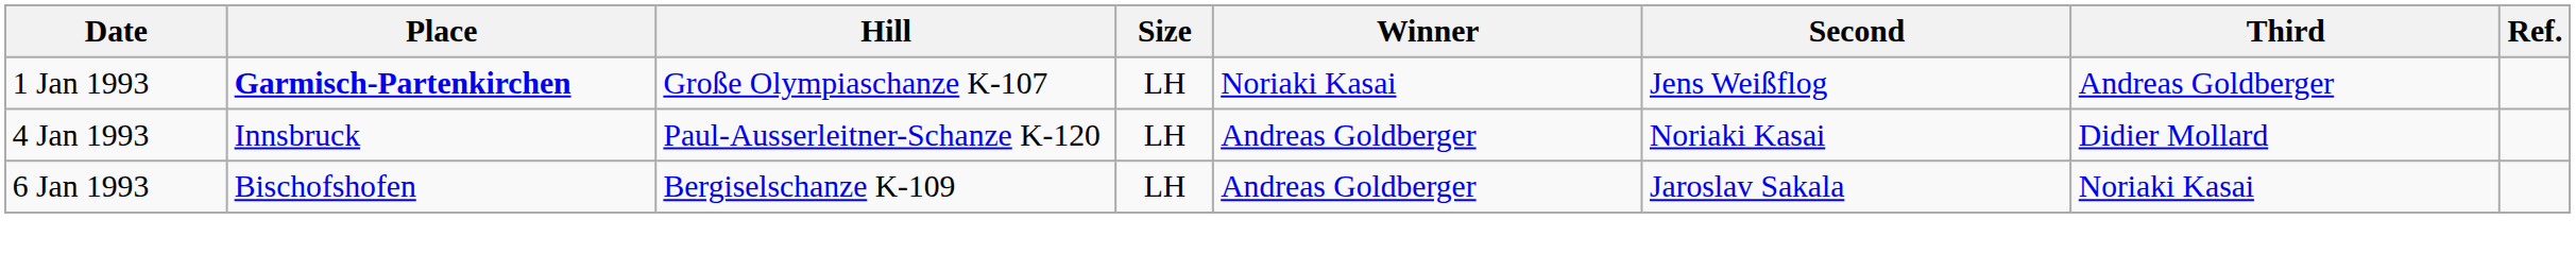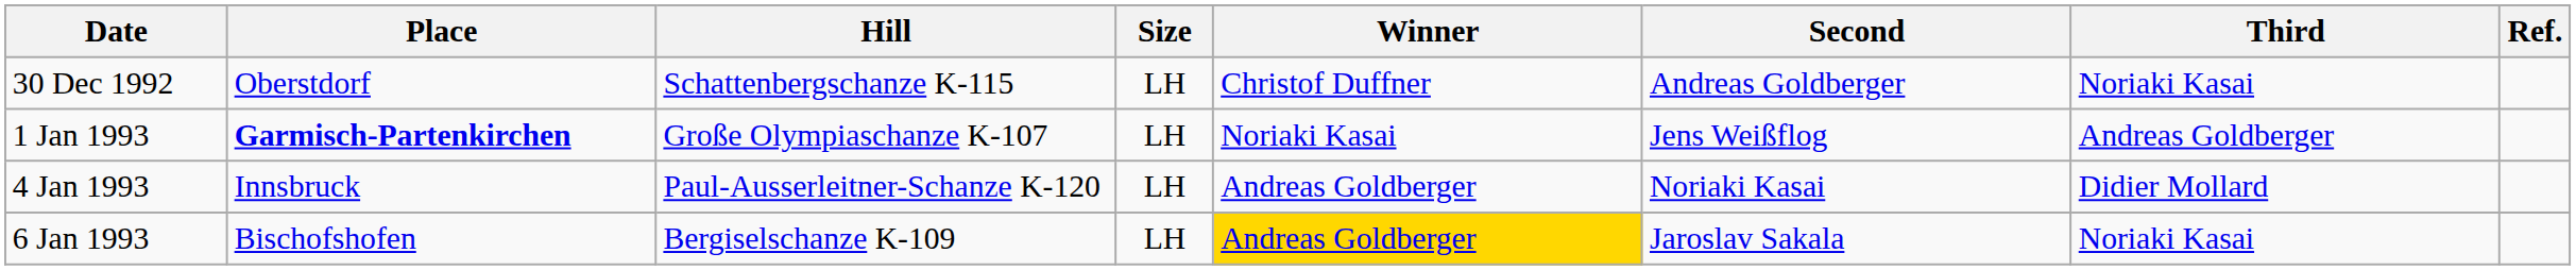 <table class="wikitable" style="font-size:95%;">
 <tr>
 <th width="100">Date</th>
 <th width="200">Place</th>
 <th width="215">Hill</th>
 <th width="40">Size</th>
 <th width="200">Winner</th>
 <th width="200">Second</th>
 <th width="200">Third</th>
 <th width="10">Ref.</th>
+</tr>
+<tr>
+<td>30 Dec 1992</td>
+<td> <a href='#'>Oberstdorf</a></td>
+<td><a href='#'>Schattenbergschanze</a> K-115</td>
+<td align=center>LH</td>
+<td> <a href='#'>Christof Duffner</a></td>
+<td> <a href='#'>Andreas Goldberger</a></td>
+<td> <a href='#'>Noriaki Kasai</a></td>
+<td></td>
 </tr>
 <tr>
 <td>1 Jan 1993</td>
 <td><strong> <a href='#'>Garmisch-Partenkirchen</a></strong></td>
 <td><a href='#'>Große Olympiaschanze</a> K-107</td>
 <td align=center>LH</td>
 <td> <a href='#'>Noriaki Kasai</a></td>
 <td> <a href='#'>Jens Weißflog</a></td>
 <td> <a href='#'>Andreas Goldberger</a></td>
 <td></td>
 </tr>
 <tr>
 <td>4 Jan 1993</td>
 <td> <a href='#'>Innsbruck</a></td>
 <td><a href='#'>Paul-Ausserleitner-Schanze</a> K-120</td>
 <td align=center>LH</td>
 <td> <a href='#'>Andreas Goldberger</a></td>
 <td> <a href='#'>Noriaki Kasai</a></td>
 <td> <a href='#'>Didier Mollard</a></td>
 <td></td>
 </tr>
 <tr>
 <td>6 Jan 1993</td>
 <td> <a href='#'>Bischofshofen</a></td>
 <td><a href='#'>Bergiselschanze</a> K-109</td>
 <td align=center>LH</td>
-<td> <a href='#'>Andreas Goldberger</a></td>
+<td style="background: gold;"> <a href='#'>Andreas Goldberger</a></td>
 <td> <a href='#'>Jaroslav Sakala</a></td>
 <td> <a href='#'>Noriaki Kasai</a></td>
 <td></td>
 </tr>
 </table>
